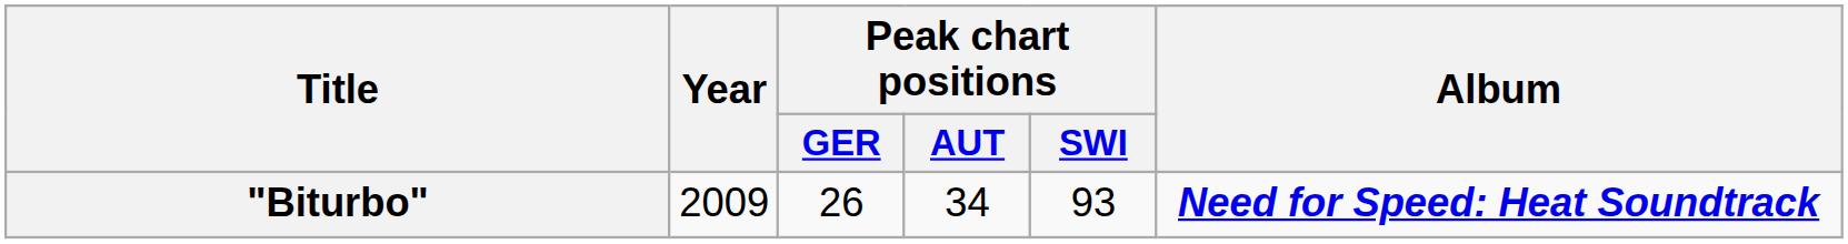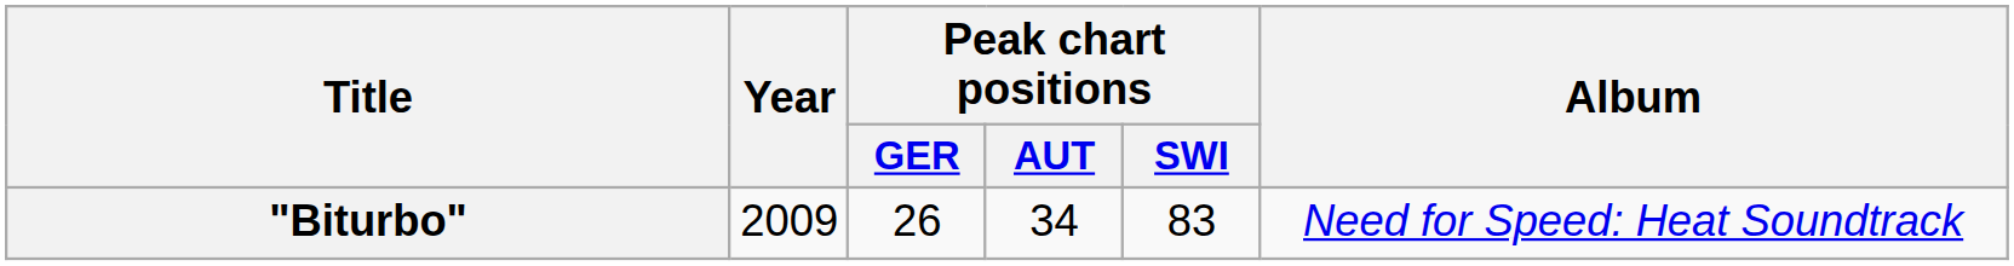 <table class="wikitable plainrowheaders" style="text-align:center;">
 <tr>
 <th scope="col" rowspan="2" style="width:16em;">Title</th>
 <th scope="col" rowspan="2" style="width:1em;">Year</th>
 <th scope="col" colspan="3">Peak chart positions</th>
 <th scope="col" rowspan="2" style="width:16.5em;">Album</th>
 </tr>
 <tr>
 <th scope="col" style="width:3em;font-size:90%;"><a href='#'>GER</a><br></th>
 <th scope="col" style="width:3em;font-size:90%;"><a href='#'>AUT</a><br></th>
 <th scope="col" style="width:3em;font-size:90%;"><a href='#'>SWI</a><br></th>
 </tr>
 <tr>
 <th scope="row">"Biturbo"<br></th>
 <td>2009</td>
 <td>26</td>
 <td>34</td>
-<td>93</td>
-<td><strong><em><a href='#'>Need for Speed: Heat Soundtrack</a></em></strong></td>
+<td>83</td>
+<td><em><a href='#'>Need for Speed: Heat Soundtrack</a></em></td>
 </tr>
 </table>
